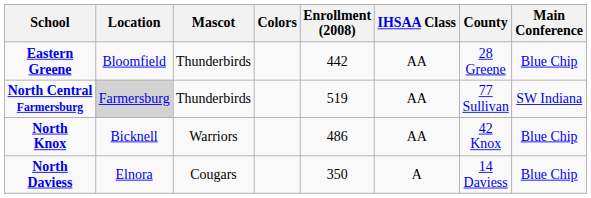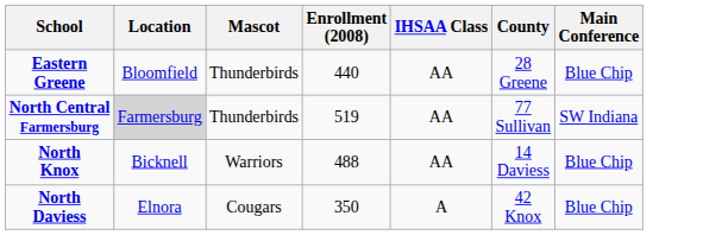 <table class="wikitable" style="text-align:center;">
 <tr>
 <th>School</th>
 <th>Location</th>
 <th>Mascot</th>
-<th>Colors</th>
 <th>Enrollment<br> (2008)</th>
 <th><a href='#'>IHSAA</a> Class</th>
 <th>County</th>
 <th>Main <br> Conference</th>
 </tr>
 <tr>
 <td><strong><a href='#'>Eastern <br> Greene</a></strong></td>
 <td><a href='#'>Bloomfield</a></td>
 <td>Thunderbirds</td>
-<td>  </td>
-<td>442</td>
+<td>440</td>
 <td>AA</td>
 <td><a href='#'>28 <br> Greene</a></td>
 <td><a href='#'>Blue Chip</a></td>
 </tr>
 <tr>
 <td><strong><a href='#'>North Central <br> <small>Farmersburg</small></a></strong></td>
 <td style="background: lightgrey;"><a href='#'>Farmersburg</a></td>
 <td>Thunderbirds</td>
-<td> </td>
 <td>519</td>
 <td>AA</td>
 <td><a href='#'>77 <br> Sullivan</a></td>
 <td><a href='#'>SW Indiana</a></td>
 </tr>
 <tr>
 <td><strong><a href='#'>North <br> Knox</a></strong></td>
 <td><a href='#'>Bicknell</a></td>
 <td>Warriors</td>
-<td>  </td>
-<td>486</td>
+<td>488</td>
 <td>AA</td>
-<td><a href='#'>42 <br> Knox</a></td>
+<td><a href='#'>14 <br> Daviess</a></td>
 <td><a href='#'>Blue Chip</a></td>
 </tr>
 <tr>
 <td><strong><a href='#'>North <br> Daviess</a></strong></td>
 <td><a href='#'>Elnora</a></td>
 <td>Cougars</td>
-<td>  </td>
 <td>350</td>
 <td>A</td>
-<td><a href='#'>14 <br> Daviess</a></td>
+<td><a href='#'>42 <br> Knox</a></td>
 <td><a href='#'>Blue Chip</a></td>
 </tr>
 </table>
